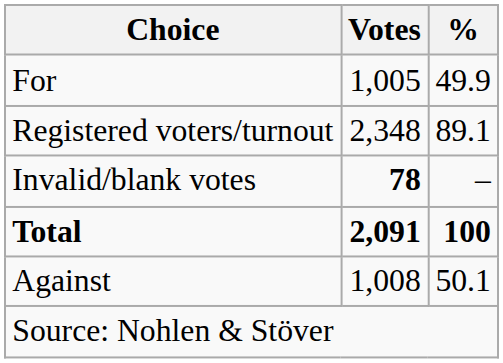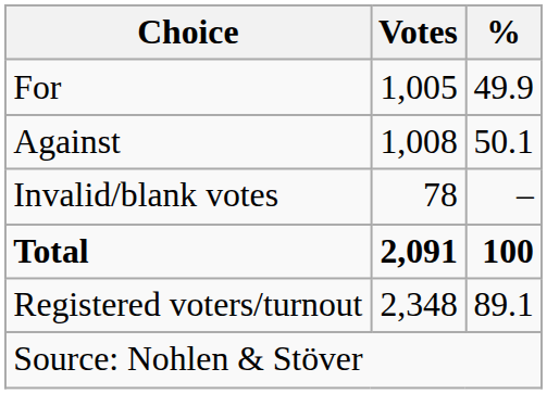 <table class=wikitable style=text-align:right>
 <tr>
 <th>Choice</th>
 <th>Votes</th>
 <th>%</th>
 </tr>
 <tr>
 <td align=left>For</td>
 <td>1,005</td>
 <td>49.9</td>
 </tr>
 <tr>
-<td align=left>Registered voters/turnout</td>
-<td>2,348</td>
-<td>89.1</td>
+<td align=left>Against</td>
+<td>1,008</td>
+<td>50.1</td>
 </tr>
 <tr>
 <td align=left>Invalid/blank votes</td>
-<td><strong>78</strong></td>
+<td>78</td>
 <td>–</td>
 </tr>
 <tr>
 <td align=left><strong>Total</strong></td>
 <td><strong>2,091</strong></td>
 <td><strong>100</strong></td>
 </tr>
 <tr>
-<td align=left>Against</td>
-<td>1,008</td>
-<td>50.1</td>
+<td align=left>Registered voters/turnout</td>
+<td>2,348</td>
+<td>89.1</td>
 </tr>
 <tr>
 <td align=left colspan=3>Source: Nohlen & Stöver</td>
 </tr>
 </table>
